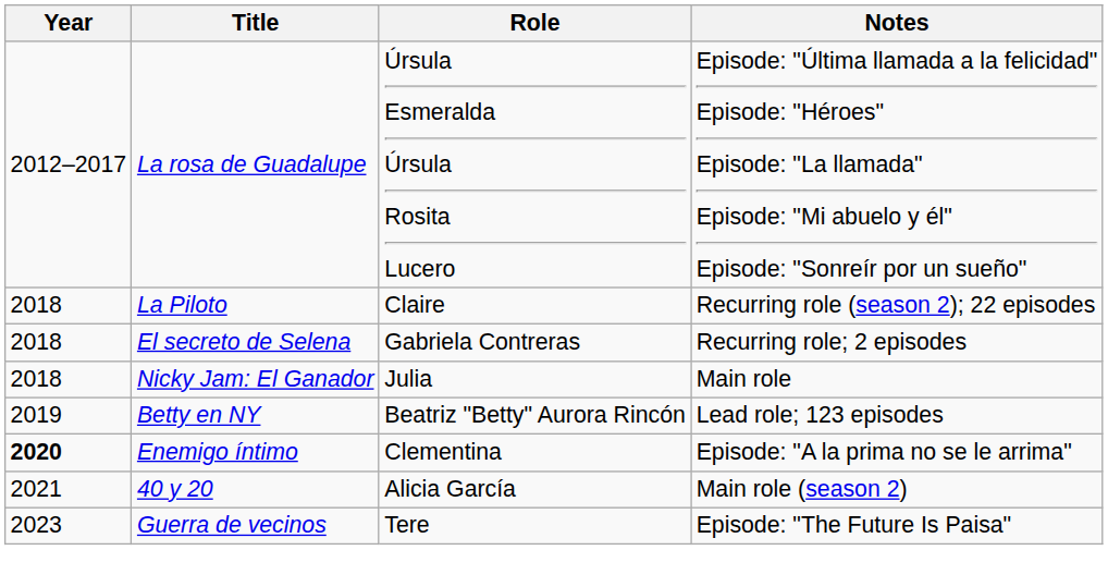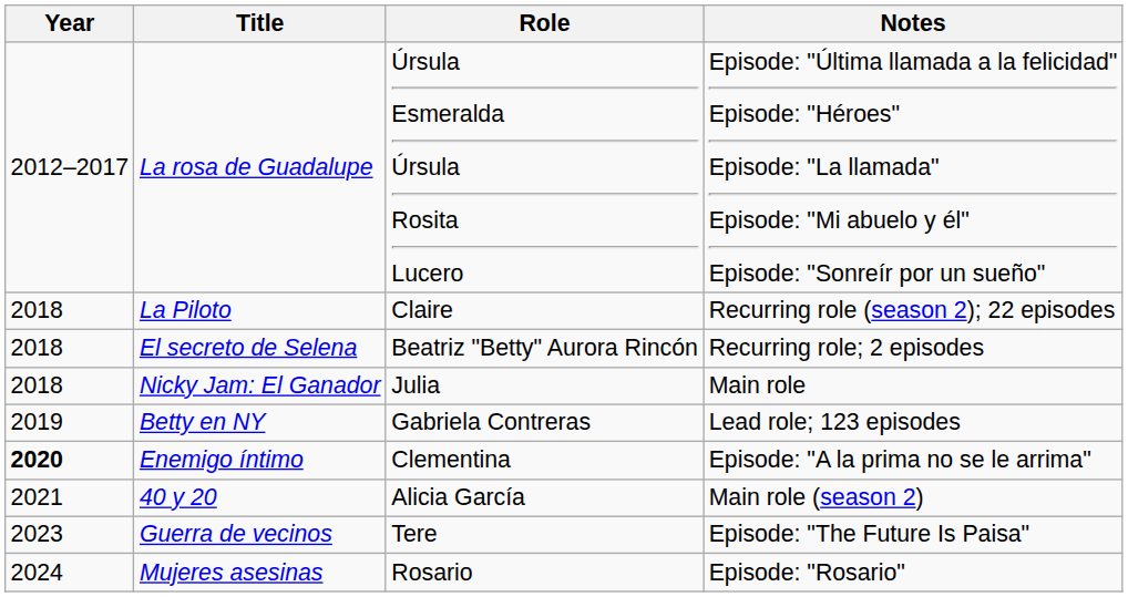 <table class="wikitable sortable">
 <tr>
 <th>Year</th>
 <th>Title</th>
 <th>Role</th>
 <th>Notes</th>
 </tr>
 <tr>
 <td>2012–2017</td>
 <td><em><a href='#'>La rosa de Guadalupe</a></em></td>
 <td>Úrsula<hr>Esmeralda<hr>Úrsula<hr>Rosita<hr>Lucero</td>
 <td>Episode: "Última llamada a la felicidad"<hr>Episode: "Héroes"<hr>Episode: "La llamada"<hr>Episode: "Mi abuelo y él"<hr>Episode: "Sonreír por un sueño"</td>
 </tr>
 <tr>
 <td>2018</td>
 <td><em><a href='#'>La Piloto</a></em></td>
 <td>Claire</td>
 <td>Recurring role (<a href='#'>season 2</a>); 22 episodes</td>
 </tr>
 <tr>
 <td>2018</td>
 <td><em><a href='#'>El secreto de Selena</a></em></td>
-<td>Gabriela Contreras</td>
+<td>Beatriz "Betty" Aurora Rincón</td>
 <td>Recurring role; 2 episodes</td>
 </tr>
 <tr>
 <td>2018</td>
 <td><em><a href='#'>Nicky Jam: El Ganador</a></em></td>
 <td>Julia</td>
 <td>Main role</td>
 </tr>
 <tr>
 <td>2019</td>
 <td><em><a href='#'>Betty en NY</a></em></td>
-<td>Beatriz "Betty" Aurora Rincón</td>
+<td>Gabriela Contreras</td>
 <td>Lead role; 123 episodes</td>
 </tr>
 <tr>
 <td><strong>2020</strong></td>
 <td><em><a href='#'>Enemigo íntimo</a></em></td>
 <td>Clementina</td>
 <td>Episode: "A la prima no se le arrima"</td>
 </tr>
 <tr>
 <td>2021</td>
 <td><em><a href='#'>40 y 20</a></em></td>
 <td>Alicia García</td>
 <td>Main role (<a href='#'>season 2</a>)</td>
 </tr>
 <tr>
 <td>2023</td>
 <td><em><a href='#'>Guerra de vecinos</a></em></td>
 <td>Tere</td>
 <td>Episode: "The Future Is Paisa"</td>
 </tr>
+<tr>
+<td>2024</td>
+<td><em><a href='#'>Mujeres asesinas</a></em></td>
+<td>Rosario</td>
+<td>Episode: "Rosario"</td>
+</tr>
 </table>
